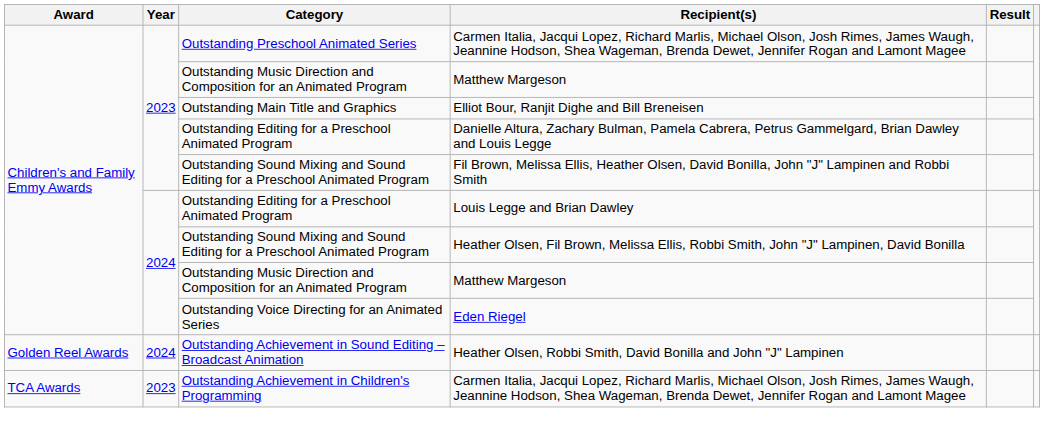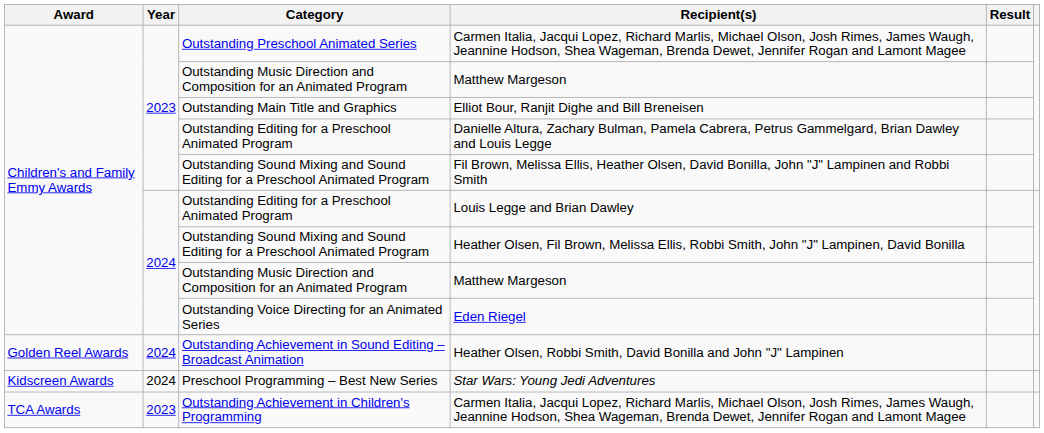 <table class="wikitable plainrowheaders sortable">
 <tr>
 <th scope="col">Award</th>
 <th scope="col">Year</th>
 <th scope="col" class="unsortable">Category</th>
 <th scope="col" class="unsortable">Recipient(s)</th>
 <th scope="col">Result</th>
 <th scope="col" class="unsortable"></th>
 </tr>
 <tr>
 <td rowspan="9"><a href='#'>Children's and Family Emmy Awards</a></td>
 <td rowspan="5"><a href='#'>2023</a></td>
 <td><a href='#'>Outstanding Preschool Animated Series</a></td>
 <td>Carmen Italia, Jacqui Lopez, Richard Marlis, Michael Olson, Josh Rimes, James Waugh, Jeannine Hodson, Shea Wageman, Brenda Dewet, Jennifer Rogan and Lamont Magee</td>
 <td></td>
 <td rowspan="5" style="text-align:center;"></td>
 </tr>
 <tr>
 <td>Outstanding Music Direction and Composition for an Animated Program</td>
 <td>Matthew Margeson</td>
 <td></td>
 </tr>
 <tr>
 <td>Outstanding Main Title and Graphics</td>
 <td>Elliot Bour, Ranjit Dighe and Bill Breneisen</td>
 <td></td>
 </tr>
 <tr>
 <td>Outstanding Editing for a Preschool Animated Program</td>
 <td>Danielle Altura, Zachary Bulman, Pamela Cabrera, Petrus Gammelgard, Brian Dawley and Louis Legge</td>
 <td></td>
 </tr>
 <tr>
 <td>Outstanding Sound Mixing and Sound Editing for a Preschool Animated Program</td>
 <td>Fil Brown, Melissa Ellis, Heather Olsen, David Bonilla, John "J" Lampinen and Robbi Smith</td>
 <td></td>
 </tr>
 <tr>
 <td rowspan="4"><a href='#'>2024</a></td>
 <td>Outstanding Editing for a Preschool Animated Program</td>
 <td>Louis Legge and Brian Dawley</td>
 <td></td>
 <td rowspan="4" align="center"></td>
 </tr>
 <tr>
 <td>Outstanding Sound Mixing and Sound Editing for a Preschool Animated Program</td>
 <td>Heather Olsen, Fil Brown, Melissa Ellis, Robbi Smith, John "J" Lampinen, David Bonilla</td>
 <td></td>
 </tr>
 <tr>
 <td>Outstanding Music Direction and Composition for an Animated Program</td>
 <td>Matthew Margeson</td>
 <td></td>
 </tr>
 <tr>
 <td>Outstanding Voice Directing for an Animated Series</td>
 <td><a href='#'>Eden Riegel</a></td>
 <td></td>
 </tr>
 <tr>
 <td><a href='#'>Golden Reel Awards</a></td>
 <td><a href='#'>2024</a></td>
 <td><a href='#'>Outstanding Achievement in Sound Editing – Broadcast Animation</a></td>
 <td>Heather Olsen, Robbi Smith, David Bonilla and John "J" Lampinen </td>
 <td></td>
 <td align="center"></td>
 </tr>
 <tr>
+<td><a href='#'>Kidscreen Awards</a></td>
+<td>2024</td>
+<td>Preschool Programming – Best New Series</td>
+<td><em>Star Wars: Young Jedi Adventures</em></td>
+<td></td>
+<td style="text-align:center;"></td>
+</tr>
+<tr>
 <td><a href='#'>TCA Awards</a></td>
 <td><a href='#'>2023</a></td>
 <td><a href='#'>Outstanding Achievement in Children's Programming</a></td>
 <td>Carmen Italia, Jacqui Lopez, Richard Marlis, Michael Olson, Josh Rimes, James Waugh, Jeannine Hodson, Shea Wageman, Brenda Dewet, Jennifer Rogan and Lamont Magee</td>
 <td></td>
 <td style="text-align:center;"></td>
 </tr>
 </table>
